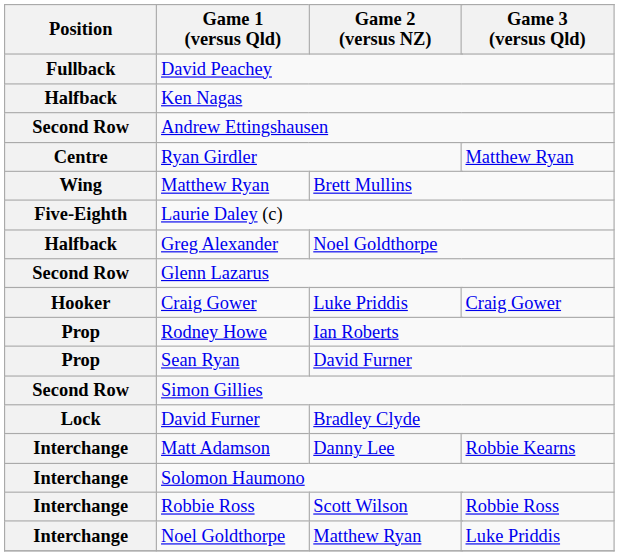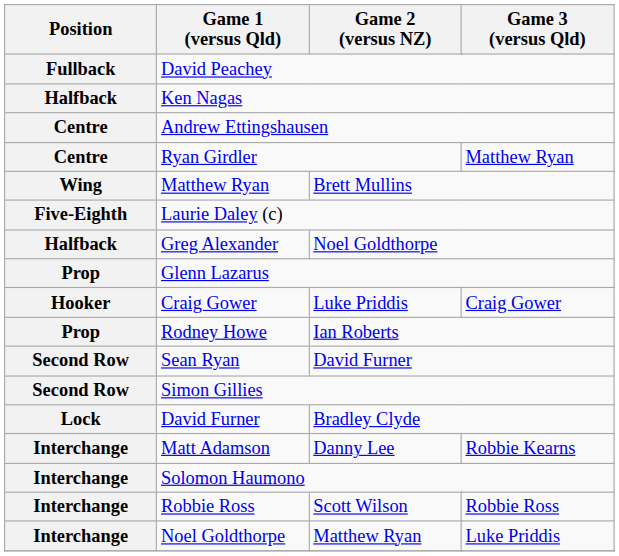 <table class="wikitable">
 <tr>
 <th width="125">Position</th>
 <th colspan="2" width="125">Game 1<br>(versus Qld)</th>
 <th colspan="2" width="125">Game 2<br>(versus NZ)</th>
 <th colspan="2" width="125">Game 3<br>(versus Qld)</th>
 </tr>
 <tr>
 <th>Fullback</th>
 <td colspan="6"> <a href='#'>David Peachey</a></td>
 </tr>
 <tr>
 <th>Halfback</th>
 <td colspan="6"> <a href='#'>Ken Nagas</a></td>
 </tr>
 <tr>
-<th>Second Row</th>
+<th>Centre</th>
 <td colspan="6"> <a href='#'>Andrew Ettingshausen</a></td>
 </tr>
 <tr>
 <th>Centre</th>
 <td colspan="4"> <a href='#'>Ryan Girdler</a></td>
 <td colspan="2"> <a href='#'>Matthew Ryan</a></td>
 </tr>
 <tr>
 <th>Wing</th>
 <td colspan="2"> <a href='#'>Matthew Ryan</a></td>
 <td colspan="4"> <a href='#'>Brett Mullins</a></td>
 </tr>
 <tr>
 <th>Five-Eighth</th>
 <td colspan="6"> <a href='#'>Laurie Daley</a> (c)</td>
 </tr>
 <tr>
 <th>Halfback</th>
 <td colspan="2"> <a href='#'>Greg Alexander</a></td>
 <td colspan="4"> <a href='#'>Noel Goldthorpe</a></td>
 </tr>
 <tr>
-<th>Second Row</th>
+<th>Prop</th>
 <td colspan="6"> <a href='#'>Glenn Lazarus</a></td>
 </tr>
 <tr>
 <th>Hooker</th>
 <td colspan="2"> <a href='#'>Craig Gower</a></td>
 <td colspan="2"> <a href='#'>Luke Priddis</a></td>
 <td colspan="2"> <a href='#'>Craig Gower</a></td>
 </tr>
 <tr>
 <th>Prop</th>
 <td colspan="2"> <a href='#'>Rodney Howe</a></td>
 <td colspan="4"> <a href='#'>Ian Roberts</a></td>
 </tr>
 <tr>
-<th>Prop</th>
+<th>Second Row</th>
 <td colspan="2"> <a href='#'>Sean Ryan</a></td>
 <td colspan="4"> <a href='#'>David Furner</a></td>
 </tr>
 <tr>
 <th>Second Row</th>
 <td colspan="6"> <a href='#'>Simon Gillies</a></td>
 </tr>
 <tr>
 <th>Lock</th>
 <td colspan="2"> <a href='#'>David Furner</a></td>
 <td colspan="4"> <a href='#'>Bradley Clyde</a></td>
 </tr>
 <tr>
 <th>Interchange</th>
 <td colspan="2"> <a href='#'>Matt Adamson</a></td>
 <td colspan="2"> <a href='#'>Danny Lee</a></td>
 <td colspan="2"> <a href='#'>Robbie Kearns</a></td>
 </tr>
 <tr>
 <th>Interchange</th>
 <td colspan="6"> <a href='#'>Solomon Haumono</a></td>
 </tr>
 <tr>
 <th>Interchange</th>
 <td colspan="2"> <a href='#'>Robbie Ross</a></td>
 <td colspan="2"> <a href='#'>Scott Wilson</a></td>
 <td colspan="2"> <a href='#'>Robbie Ross</a></td>
 </tr>
 <tr>
 <th>Interchange</th>
 <td colspan="2"> <a href='#'>Noel Goldthorpe</a></td>
 <td colspan="2"> <a href='#'>Matthew Ryan</a></td>
 <td colspan="2"> <a href='#'>Luke Priddis</a></td>
 </tr>
 <tr>
 </tr>
 </table>
